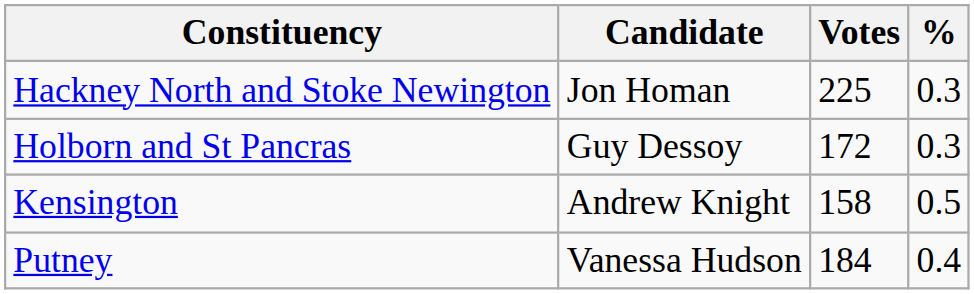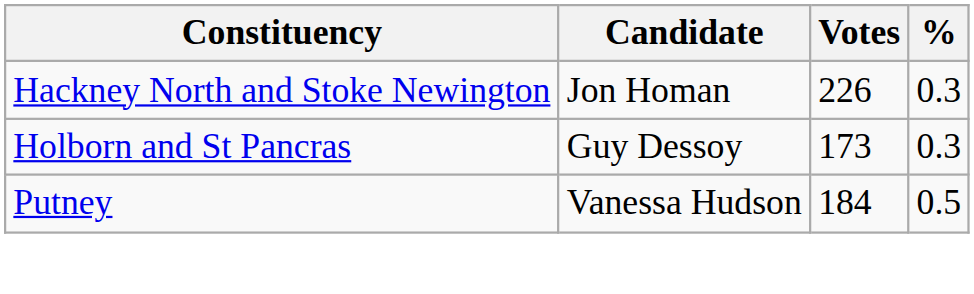 <table class="wikitable">
 <tr>
 <th>Constituency</th>
 <th>Candidate</th>
 <th>Votes</th>
 <th>%</th>
 </tr>
 <tr>
 <td><a href='#'>Hackney North and Stoke Newington</a></td>
 <td>Jon Homan</td>
-<td>225</td>
+<td>226</td>
 <td>0.3</td>
 </tr>
 <tr>
 <td><a href='#'>Holborn and St Pancras</a></td>
 <td>Guy Dessoy</td>
-<td>172</td>
+<td>173</td>
 <td>0.3</td>
-</tr>
-<tr>
-<td><a href='#'>Kensington</a></td>
-<td>Andrew Knight</td>
-<td>158</td>
-<td>0.5</td>
 </tr>
 <tr>
 <td><a href='#'>Putney</a></td>
 <td>Vanessa Hudson</td>
 <td>184</td>
-<td>0.4</td>
+<td>0.5</td>
 </tr>
 </table>
